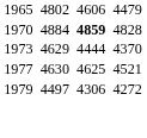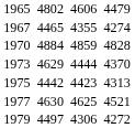 <table>
 <tr>
 <td>1965</td>
 <td></td>
 <td>4802</td>
 <td></td>
 <td>4606</td>
 <td></td>
 <td>4479</td>
 </tr>
 <tr>
+<td>1967</td>
+<td></td>
+<td>4465</td>
+<td></td>
+<td>4355</td>
+<td></td>
+<td>4274</td>
+</tr>
+<tr>
 <td>1970</td>
 <td></td>
 <td>4884</td>
 <td></td>
-<td><strong>4859</strong></td>
+<td>4859</td>
 <td></td>
 <td>4828</td>
 </tr>
 <tr>
 <td>1973</td>
 <td></td>
 <td>4629</td>
 <td></td>
 <td>4444</td>
 <td></td>
 <td>4370</td>
+</tr>
+<tr>
+<td>1975</td>
+<td></td>
+<td>4442</td>
+<td></td>
+<td>4423</td>
+<td></td>
+<td>4313</td>
 </tr>
 <tr>
 <td>1977</td>
 <td></td>
 <td>4630</td>
 <td></td>
 <td>4625</td>
 <td></td>
 <td>4521</td>
 </tr>
 <tr>
 <td>1979</td>
 <td></td>
 <td>4497</td>
 <td></td>
 <td>4306</td>
 <td></td>
 <td>4272</td>
 </tr>
 </table>
